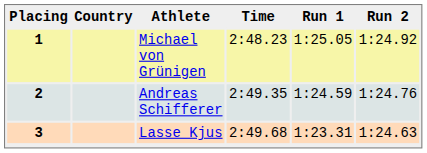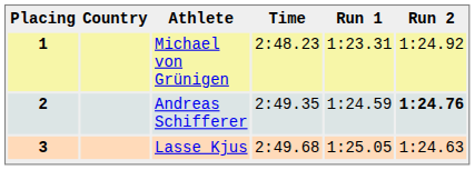 <table style="border-style:solid;border-width:1px;border-color:#808080;background-color:#EFEFEF" cellspacing="2" cellpadding="2" width="380px">
 <tr bgcolor="#EFEFEF">
 <th>Placing</th>
 <th>Country</th>
 <th>Athlete</th>
 <th>Time</th>
 <th>Run 1</th>
 <th>Run 2</th>
 </tr>
 <tr align="center" valign="top" bgcolor="#F7F6A8">
 <th>1</th>
 <td></td>
 <td align="left"><a href='#'>Michael von Grünigen</a></td>
 <td align="left">2:48.23</td>
-<td>1:25.05</td>
+<td>1:23.31</td>
 <td>1:24.92</td>
 </tr>
 <tr align="center" valign="top" bgcolor="#DCE5E5">
 <th>2</th>
 <td></td>
 <td align="left"><a href='#'>Andreas Schifferer</a></td>
 <td align="left">2:49.35</td>
 <td>1:24.59</td>
-<td>1:24.76</td>
+<td><strong>1:24.76</strong></td>
 </tr>
 <tr align="center" valign="top" bgcolor="#FFDAB9">
 <th>3</th>
 <td></td>
 <td align="left"><a href='#'>Lasse Kjus</a></td>
 <td align="left">2:49.68</td>
-<td>1:23.31</td>
+<td>1:25.05</td>
 <td>1:24.63</td>
 </tr>
 <tr align="center" valign="top" bgcolor="#FFFFFF">
 </tr>
 </table>
